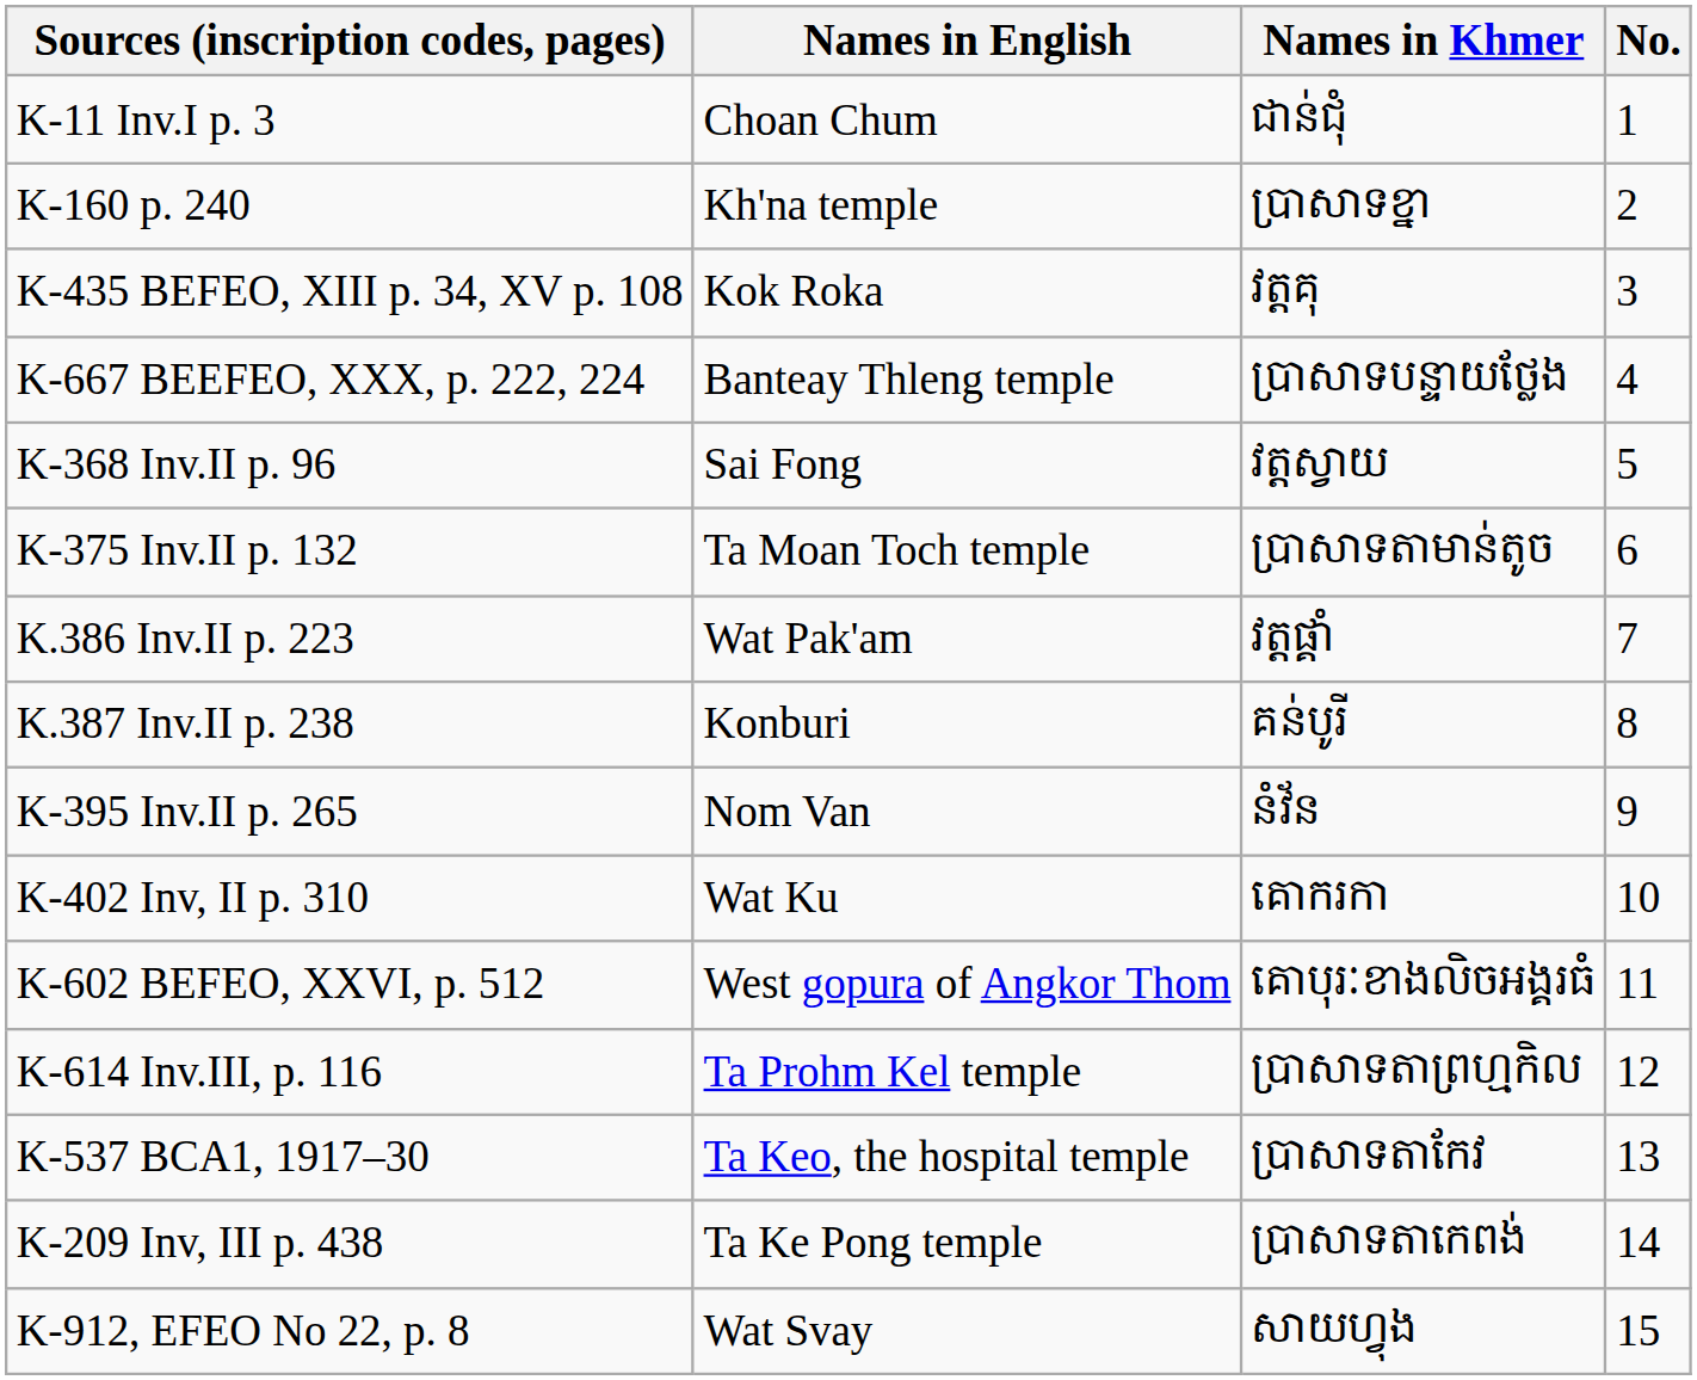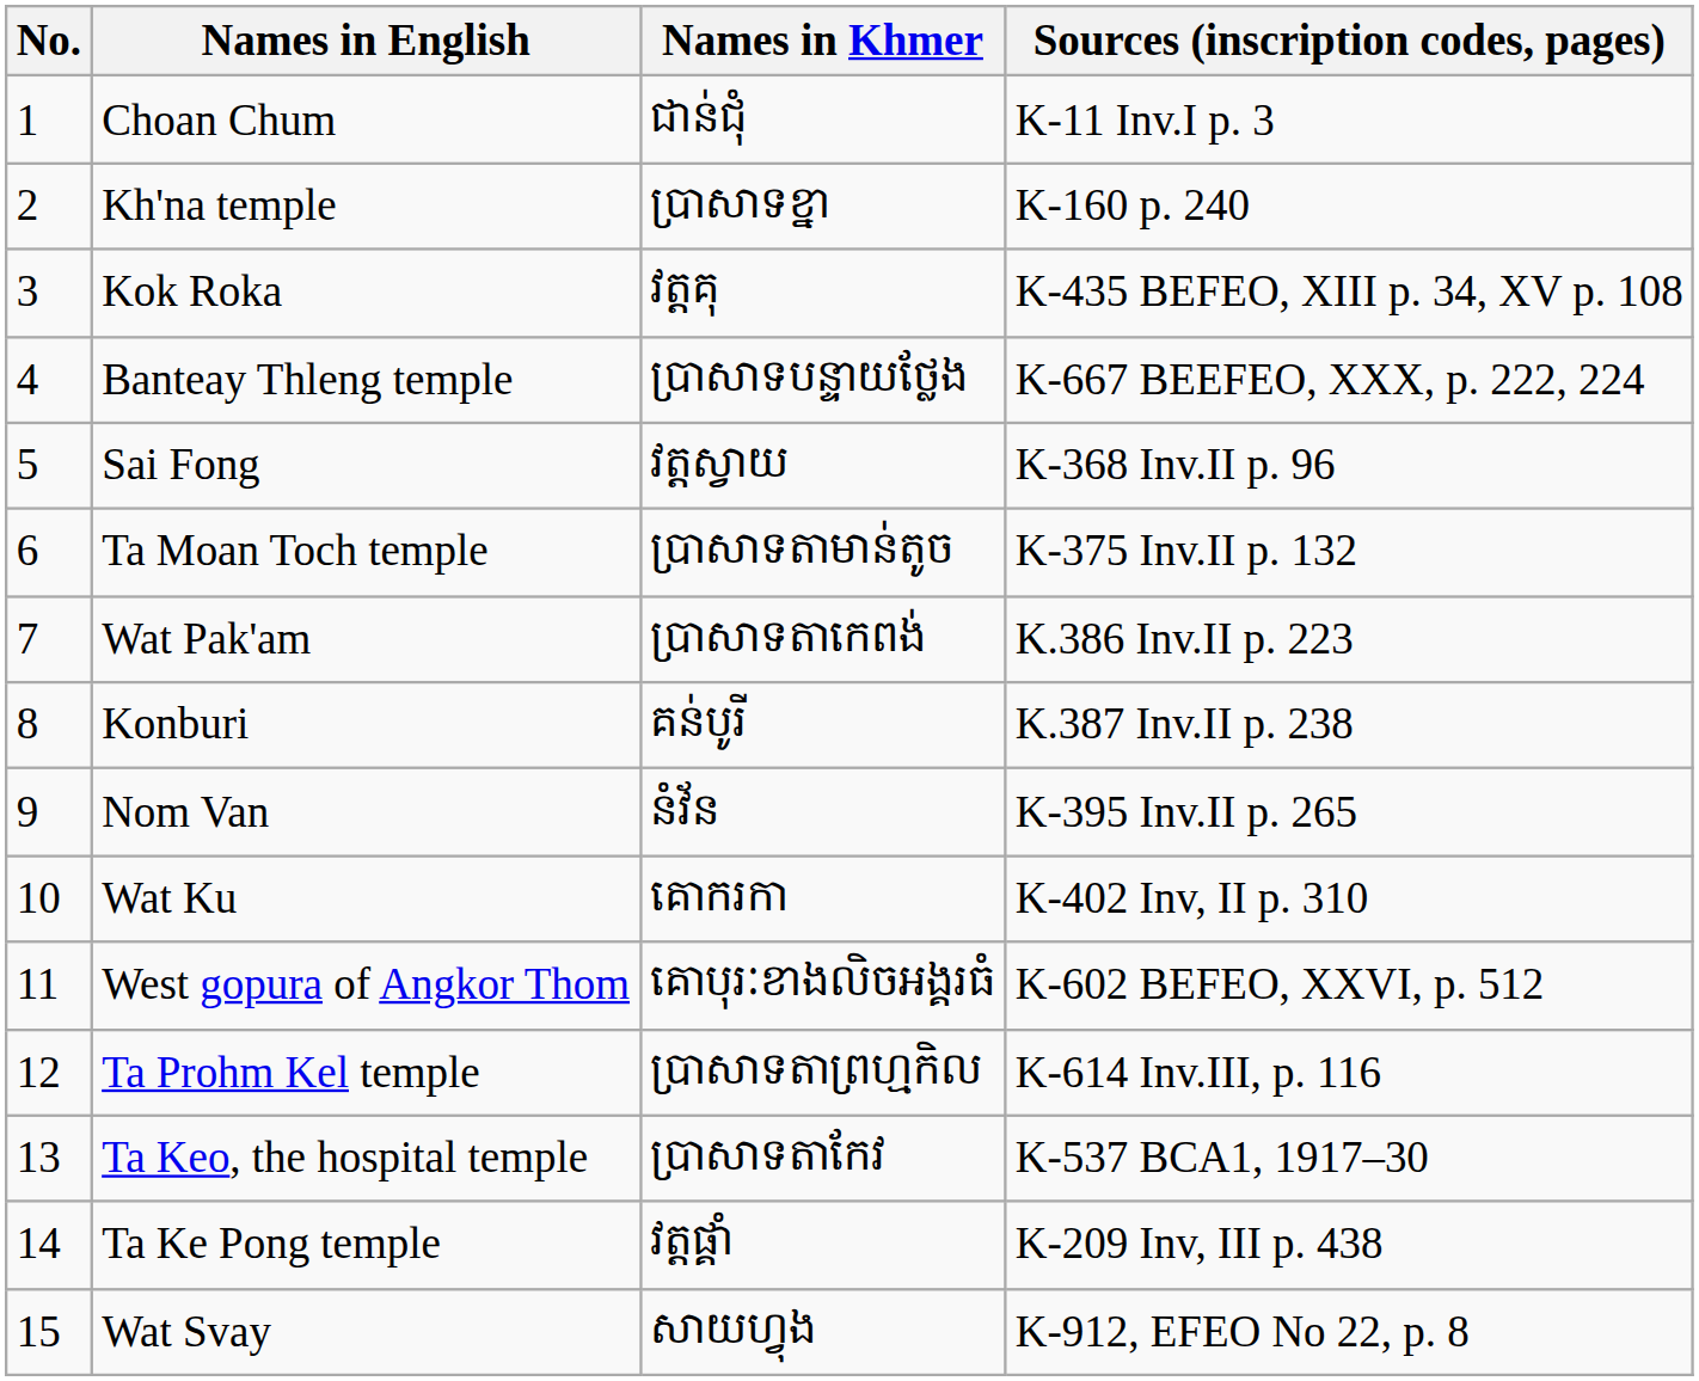 <table class="wikitable">
 <tr>
-<th>Sources (inscription codes, pages)</th>
+<th>No.</th>
 <th>Names in English</th>
 <th>Names in <a href='#'>Khmer</a></th>
-<th>No.</th>
+<th>Sources (inscription codes, pages)</th>
 </tr>
 <tr>
-<td>K-11 Inv.I p. 3</td>
+<td>1</td>
 <td>Choan Chum</td>
 <td>ជាន់ជំុ</td>
-<td>1</td>
+<td>K-11 Inv.I p. 3</td>
 </tr>
 <tr>
-<td>K-160 p. 240</td>
+<td>2</td>
 <td>Kh'na temple</td>
 <td>ប្រាសាទខ្នា</td>
-<td>2</td>
+<td>K-160 p. 240</td>
 </tr>
 <tr>
-<td>K-435 BEFEO, XIII p. 34, XV p. 108</td>
+<td>3</td>
 <td>Kok Roka</td>
 <td>វត្តគុ</td>
-<td>3</td>
+<td>K-435 BEFEO, XIII p. 34, XV p. 108</td>
 </tr>
 <tr>
-<td>K-667 BEEFEO, XXX, p. 222, 224</td>
+<td>4</td>
 <td>Banteay Thleng temple</td>
 <td>ប្រាសាទបន្ទាយថ្លែង</td>
-<td>4</td>
+<td>K-667 BEEFEO, XXX, p. 222, 224</td>
 </tr>
 <tr>
-<td>K-368 Inv.II p. 96</td>
+<td>5</td>
 <td>Sai Fong</td>
 <td>វត្តស្វាយ</td>
-<td>5</td>
+<td>K-368 Inv.II p. 96</td>
 </tr>
 <tr>
-<td>K-375 Inv.II p. 132</td>
+<td>6</td>
 <td>Ta Moan Toch temple</td>
 <td>ប្រាសាទតាមាន់តូច</td>
-<td>6</td>
+<td>K-375 Inv.II p. 132</td>
 </tr>
 <tr>
+<td>7</td>
+<td>Wat Pak'am</td>
+<td>ប្រាសាទតាកេពង់</td>
 <td>K.386 Inv.II p. 223</td>
-<td>Wat Pak'am</td>
-<td>វត្តផ្គាំ</td>
-<td>7</td>
 </tr>
 <tr>
-<td>K.387 Inv.II p. 238</td>
+<td>8</td>
 <td>Konburi</td>
 <td>គន់បូរី</td>
-<td>8</td>
+<td>K.387 Inv.II p. 238</td>
 </tr>
 <tr>
-<td>K-395 Inv.II p. 265</td>
+<td>9</td>
 <td>Nom Van</td>
 <td>នំវ័ន</td>
-<td>9</td>
+<td>K-395 Inv.II p. 265</td>
 </tr>
 <tr>
-<td>K-402 Inv, II p. 310</td>
+<td>10</td>
 <td>Wat Ku</td>
 <td>គោករកា</td>
-<td>10</td>
+<td>K-402 Inv, II p. 310</td>
 </tr>
 <tr>
-<td>K-602 BEFEO, XXVI, p. 512</td>
+<td>11</td>
 <td>West <a href='#'>gopura</a> of <a href='#'>Angkor Thom</a></td>
 <td>គោបុរៈខាងលិចអង្គរធំ</td>
-<td>11</td>
+<td>K-602 BEFEO, XXVI, p. 512</td>
 </tr>
 <tr>
-<td>K-614 Inv.III, p. 116</td>
+<td>12</td>
 <td><a href='#'>Ta Prohm Kel</a> temple</td>
 <td>ប្រាសាទតាព្រហ្មកិល</td>
-<td>12</td>
+<td>K-614 Inv.III, p. 116</td>
 </tr>
 <tr>
-<td>K-537 BCA1, 1917–30</td>
+<td>13</td>
 <td><a href='#'>Ta Keo</a>, the hospital temple</td>
 <td>ប្រាសាទតាកែវ</td>
-<td>13</td>
+<td>K-537 BCA1, 1917–30</td>
 </tr>
 <tr>
+<td>14</td>
+<td>Ta Ke Pong temple</td>
+<td>វត្តផ្គាំ</td>
 <td>K-209 Inv, III p. 438</td>
-<td>Ta Ke Pong temple</td>
-<td>ប្រាសាទតាកេពង់</td>
-<td>14</td>
 </tr>
 <tr>
-<td>K-912, EFEO No 22, p. 8</td>
+<td>15</td>
 <td>Wat Svay</td>
 <td>សាយហ្វុង</td>
-<td>15</td>
+<td>K-912, EFEO No 22, p. 8</td>
 </tr>
 </table>
